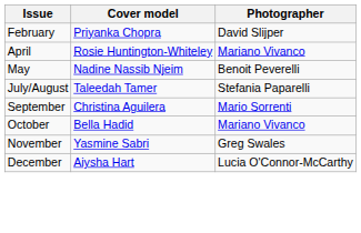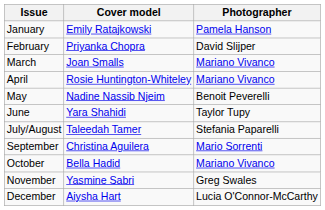 <table class="sortable wikitable">
 <tr>
 <th>Issue</th>
 <th>Cover model</th>
 <th>Photographer</th>
 </tr>
 <tr>
+<td>January</td>
+<td><a href='#'>Emily Ratajkowski</a></td>
+<td><a href='#'>Pamela Hanson</a></td>
+</tr>
+<tr>
 <td>February</td>
 <td><a href='#'>Priyanka Chopra</a></td>
 <td>David Slijper</td>
+</tr>
+<tr>
+<td>March</td>
+<td><a href='#'>Joan Smalls</a></td>
+<td><a href='#'>Mariano Vivanco</a></td>
 </tr>
 <tr>
 <td>April</td>
 <td><a href='#'>Rosie Huntington-Whiteley</a></td>
 <td><a href='#'>Mariano Vivanco</a></td>
 </tr>
 <tr>
 <td>May</td>
 <td><a href='#'>Nadine Nassib Njeim</a></td>
 <td>Benoit Peverelli</td>
+</tr>
+<tr>
+<td>June</td>
+<td><a href='#'>Yara Shahidi</a></td>
+<td>Taylor Tupy</td>
 </tr>
 <tr>
 <td>July/August</td>
 <td><a href='#'>Taleedah Tamer</a></td>
 <td>Stefania Paparelli</td>
 </tr>
 <tr>
 <td>September</td>
 <td><a href='#'>Christina Aguilera</a></td>
 <td><a href='#'>Mario Sorrenti</a></td>
 </tr>
 <tr>
 <td>October</td>
 <td><a href='#'>Bella Hadid</a></td>
 <td><a href='#'>Mariano Vivanco</a></td>
 </tr>
 <tr>
 <td>November</td>
 <td><a href='#'>Yasmine Sabri</a></td>
 <td>Greg Swales</td>
 </tr>
 <tr>
 <td>December</td>
 <td><a href='#'>Aiysha Hart</a></td>
 <td>Lucia O'Connor-McCarthy</td>
 </tr>
 </table>
